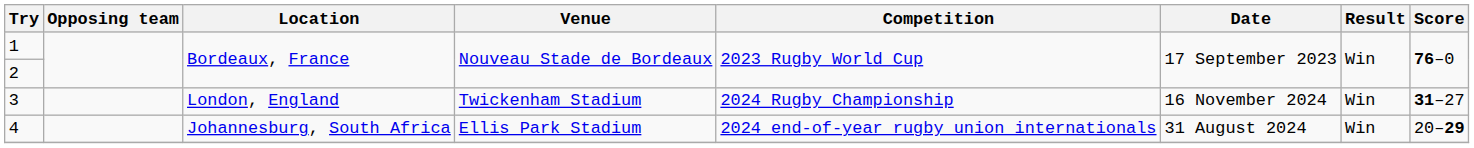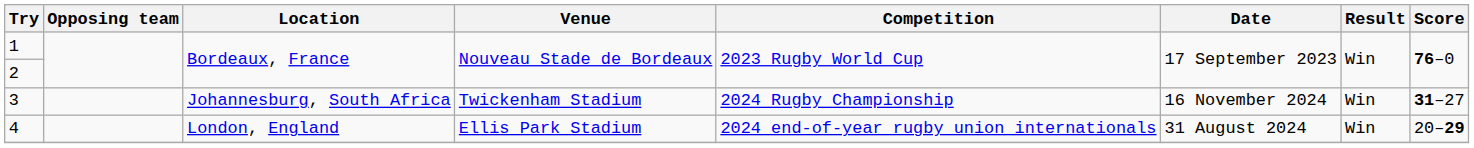 <table class="wikitable" style="font-size:100%">
 <tr>
 <th>Try</th>
 <th>Opposing team</th>
 <th>Location</th>
 <th>Venue</th>
 <th>Competition</th>
 <th>Date</th>
 <th>Result</th>
 <th>Score</th>
 </tr>
 <tr>
 <td>1</td>
 <td rowspan="2"></td>
 <td rowspan="2"><a href='#'>Bordeaux</a>, <a href='#'>France</a></td>
 <td rowspan="2"><a href='#'>Nouveau Stade de Bordeaux</a></td>
 <td rowspan="2"><a href='#'>2023 Rugby World Cup</a></td>
 <td rowspan="2">17 September 2023</td>
 <td rowspan="2">Win</td>
 <td rowspan="2"><strong>76</strong>–0</td>
 </tr>
 <tr>
 <td>2</td>
 </tr>
 <tr>
 <td>3</td>
 <td></td>
-<td><a href='#'>London</a>, <a href='#'>England</a></td>
+<td><a href='#'>Johannesburg</a>, <a href='#'>South Africa</a></td>
 <td><a href='#'>Twickenham Stadium</a></td>
 <td><a href='#'>2024 Rugby Championship</a></td>
 <td>16 November 2024</td>
 <td>Win</td>
 <td><strong>31</strong>–27</td>
 </tr>
 <tr>
 <td>4</td>
 <td></td>
-<td><a href='#'>Johannesburg</a>, <a href='#'>South Africa</a></td>
+<td><a href='#'>London</a>, <a href='#'>England</a></td>
 <td><a href='#'>Ellis Park Stadium</a></td>
 <td><a href='#'>2024 end-of-year rugby union internationals</a></td>
 <td>31 August 2024</td>
 <td>Win</td>
 <td>20–<strong>29</strong></td>
 </tr>
 <tr>
 </tr>
 </table>
